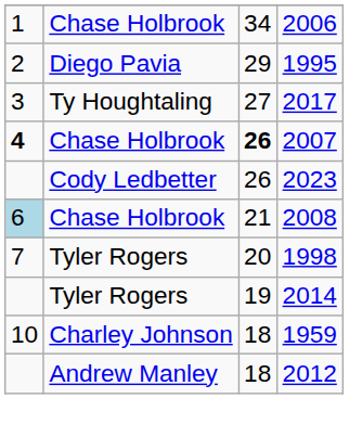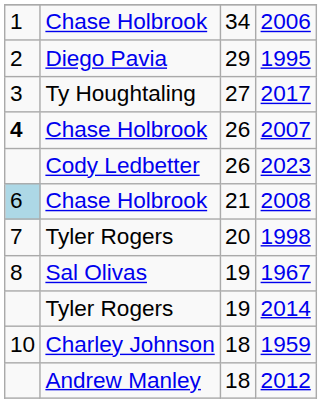 <table class="wikitable">
 <tr>
 </tr>
 <tr>
 <td>1</td>
 <td><a href='#'>Chase Holbrook</a></td>
 <td>34</td>
 <td><a href='#'>2006</a></td>
 </tr>
 <tr>
 <td>2</td>
 <td><a href='#'>Diego Pavia</a></td>
 <td>29</td>
 <td><a href='#'>1995</a></td>
 </tr>
 <tr>
 <td>3</td>
 <td>Ty Houghtaling</td>
 <td>27</td>
 <td><a href='#'>2017</a></td>
 </tr>
 <tr>
 <td><strong>4</strong></td>
 <td><a href='#'>Chase Holbrook</a></td>
-<td><strong>26</strong></td>
+<td>26</td>
 <td><a href='#'>2007</a></td>
 </tr>
 <tr>
 <td></td>
 <td><a href='#'>Cody Ledbetter</a></td>
 <td>26</td>
 <td><a href='#'>2023</a></td>
 </tr>
 <tr>
 <td style="background: lightblue;">6</td>
 <td><a href='#'>Chase Holbrook</a></td>
 <td>21</td>
 <td><a href='#'>2008</a></td>
 </tr>
 <tr>
 <td>7</td>
 <td>Tyler Rogers</td>
 <td>20</td>
 <td><a href='#'>1998</a></td>
 </tr>
 <tr>
+<td>8</td>
+<td><a href='#'>Sal Olivas</a></td>
+<td>19</td>
+<td><a href='#'>1967</a></td>
+</tr>
+<tr>
 <td></td>
 <td>Tyler Rogers</td>
 <td>19</td>
 <td><a href='#'>2014</a></td>
 </tr>
 <tr>
 <td>10</td>
 <td><a href='#'>Charley Johnson</a></td>
 <td>18</td>
 <td><a href='#'>1959</a></td>
 </tr>
 <tr>
 <td></td>
 <td><a href='#'>Andrew Manley</a></td>
 <td>18</td>
 <td><a href='#'>2012</a></td>
 </tr>
 </table>
